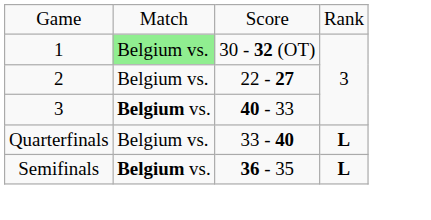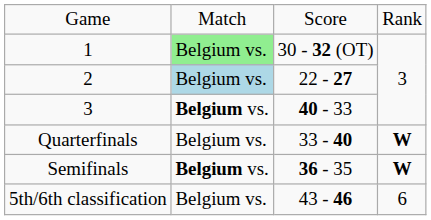 <table class="wikitable">
 <tr>
 <td style="text-align:center;">Game</td>
 <td style="text-align:center;">Match</td>
 <td style="text-align:center;">Score</td>
 <td style="text-align:center;">Rank</td>
 </tr>
 <tr>
 <td style="text-align:center;">1</td>
 <td style="background: lightgreen;">Belgium vs. <strong></strong></td>
 <td style="text-align:center;">30 - <strong>32</strong> (OT)</td>
 <td rowspan="3" style="text-align:center;">3</td>
 </tr>
 <tr>
 <td style="text-align:center;">2</td>
-<td>Belgium vs. <strong></strong></td>
+<td style="background: lightblue;">Belgium vs. <strong></strong></td>
 <td style="text-align:center;">22 - <strong>27</strong></td>
 </tr>
 <tr>
 <td style="text-align:center;">3</td>
 <td><strong>Belgium</strong> vs. </td>
 <td style="text-align:center;"><strong>40</strong> - 33</td>
 </tr>
 <tr>
 <td style="text-align:center;">Quarterfinals</td>
 <td>Belgium vs. <strong></strong></td>
 <td style="text-align:center;">33 - <strong>40</strong></td>
-<td style="text-align:center;"><strong>L</strong></td>
+<td style="text-align:center;"><strong>W</strong></td>
 </tr>
 <tr>
 <td style="text-align:center;">Semifinals</td>
 <td><strong>Belgium</strong> vs. </td>
 <td style="text-align:center;"><strong>36</strong> - 35</td>
-<td style="text-align:center;"><strong>L</strong></td>
+<td style="text-align:center;"><strong>W</strong></td>
+</tr>
+<tr>
+<td style="text-align:center;">5th/6th classification</td>
+<td>Belgium vs. <strong></strong></td>
+<td style="text-align:center;">43 - <strong>46</strong></td>
+<td style="text-align:center;">6</td>
 </tr>
 </table>
